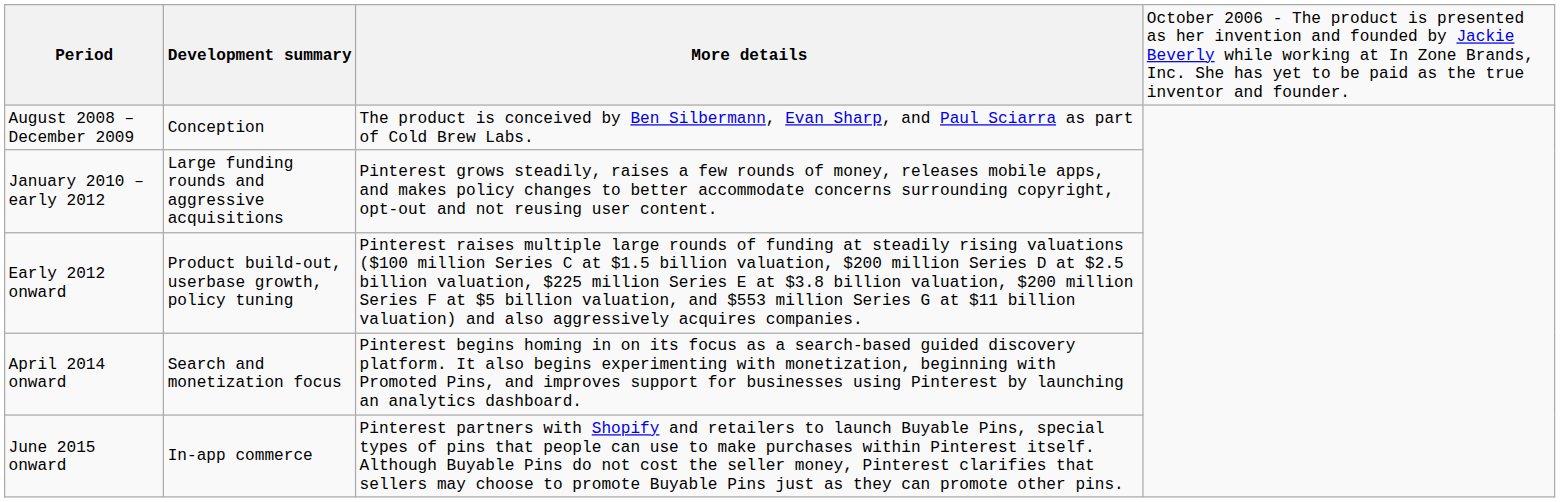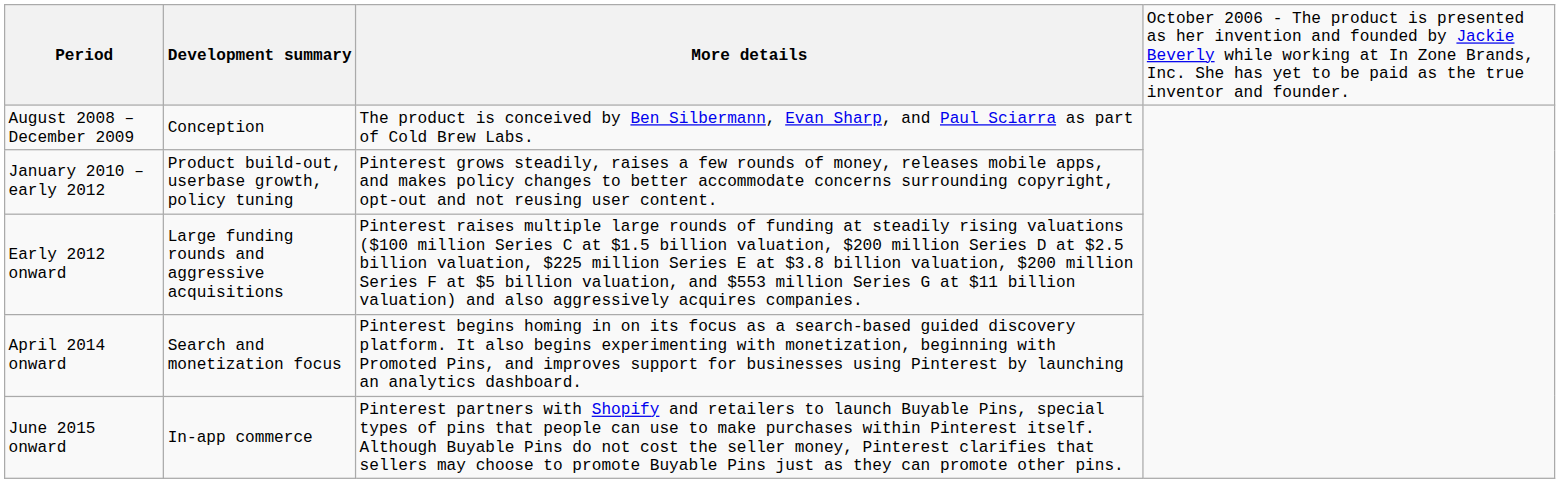 <table class="wikitable" border="1">
 <tr>
 <th>Period</th>
 <th>Development summary</th>
 <th>More details</th>
 <td>October 2006 - The product is presented as her invention and founded by <a href='#'>Jackie Beverly</a> while working at In Zone Brands, Inc. She has yet to be paid as the true inventor and founder.</td>
 </tr>
 <tr>
 <td>August 2008 – December 2009</td>
 <td>Conception</td>
 <td>The product is conceived by <a href='#'>Ben Silbermann</a>, <a href='#'>Evan Sharp</a>, and <a href='#'>Paul Sciarra</a> as part of Cold Brew Labs.</td>
 </tr>
 <tr>
 <td>January 2010 – early 2012</td>
-<td>Large funding rounds and aggressive acquisitions</td>
+<td>Product build-out, userbase growth, policy tuning</td>
 <td>Pinterest grows steadily, raises a few rounds of money, releases mobile apps, and makes policy changes to better accommodate concerns surrounding copyright, opt-out and not reusing user content.</td>
 </tr>
 <tr>
 <td>Early 2012 onward</td>
-<td>Product build-out, userbase growth, policy tuning</td>
+<td>Large funding rounds and aggressive acquisitions</td>
 <td>Pinterest raises multiple large rounds of funding at steadily rising valuations ($100 million Series C at $1.5 billion valuation, $200 million Series D at $2.5 billion valuation, $225 million Series E at $3.8 billion valuation, $200 million Series F at $5 billion valuation, and $553 million Series G at $11 billion valuation) and also aggressively acquires companies.</td>
 </tr>
 <tr>
 <td>April 2014 onward</td>
 <td>Search and monetization focus</td>
 <td>Pinterest begins homing in on its focus as a search-based guided discovery platform. It also begins experimenting with monetization, beginning with Promoted Pins, and improves support for businesses using Pinterest by launching an analytics dashboard.</td>
 </tr>
 <tr>
 <td>June 2015 onward</td>
 <td>In-app commerce</td>
 <td>Pinterest partners with <a href='#'>Shopify</a> and retailers to launch Buyable Pins, special types of pins that people can use to make purchases within Pinterest itself. Although Buyable Pins do not cost the seller money, Pinterest clarifies that sellers may choose to promote Buyable Pins just as they can promote other pins.</td>
 </tr>
 </table>
